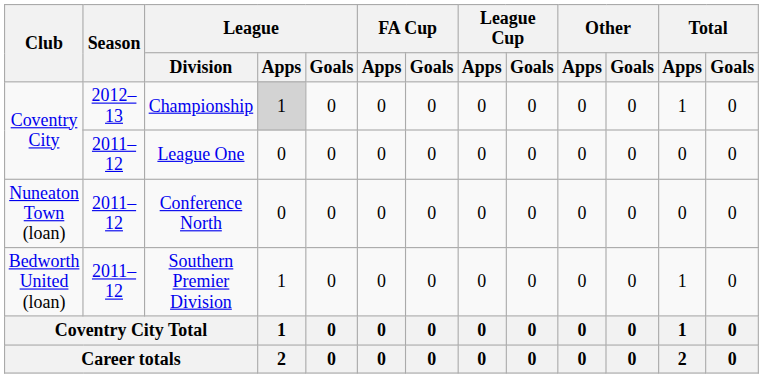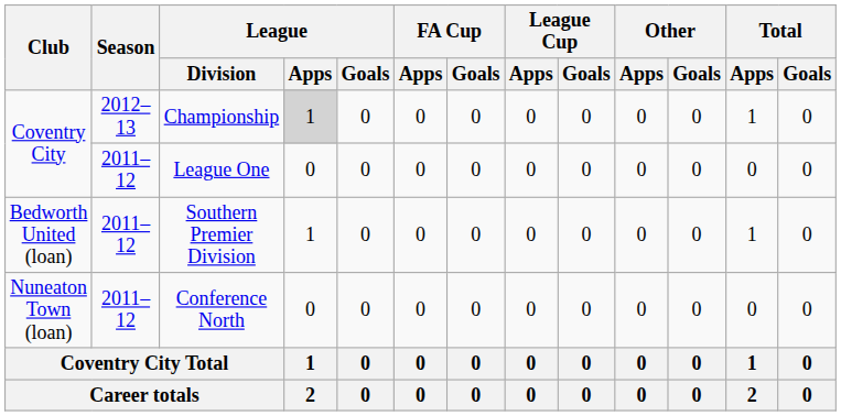 <table class="wikitable" style="text-align: center;">
 <tr>
 <th rowspan="2">Club</th>
 <th rowspan="2">Season</th>
 <th colspan="3">League</th>
 <th colspan="2">FA Cup</th>
 <th colspan="2">League Cup</th>
 <th colspan="2">Other</th>
 <th colspan="2">Total</th>
 </tr>
 <tr>
 <th>Division</th>
 <th>Apps</th>
 <th>Goals</th>
 <th>Apps</th>
 <th>Goals</th>
 <th>Apps</th>
 <th>Goals</th>
 <th>Apps</th>
 <th>Goals</th>
 <th>Apps</th>
 <th>Goals</th>
 </tr>
 <tr>
 <td rowspan="2" valign="center"><a href='#'>Coventry City</a></td>
 <td><a href='#'>2012–13</a></td>
 <td><a href='#'>Championship</a></td>
 <td style="background: lightgrey;">1</td>
 <td>0</td>
 <td>0</td>
 <td>0</td>
 <td>0</td>
 <td>0</td>
 <td>0</td>
 <td>0</td>
 <td>1</td>
 <td>0</td>
 </tr>
 <tr>
 <td><a href='#'>2011–12</a></td>
 <td><a href='#'>League One</a></td>
 <td>0</td>
 <td>0</td>
 <td>0</td>
 <td>0</td>
 <td>0</td>
 <td>0</td>
 <td>0</td>
 <td>0</td>
 <td>0</td>
 <td>0</td>
 </tr>
 <tr>
+<td rowspan="1" valign="center"><a href='#'>Bedworth United</a> (loan)</td>
+<td><a href='#'>2011–12</a></td>
+<td><a href='#'>Southern Premier Division</a></td>
+<td>1</td>
+<td>0</td>
+<td>0</td>
+<td>0</td>
+<td>0</td>
+<td>0</td>
+<td>0</td>
+<td>0</td>
+<td>1</td>
+<td>0</td>
+</tr>
+<tr>
 <td rowspan="1" valign="center"><a href='#'>Nuneaton Town</a> (loan)</td>
 <td><a href='#'>2011–12</a></td>
 <td><a href='#'>Conference North</a></td>
 <td>0</td>
 <td>0</td>
 <td>0</td>
 <td>0</td>
 <td>0</td>
 <td>0</td>
 <td>0</td>
 <td>0</td>
 <td>0</td>
-<td>0</td>
-</tr>
-<tr>
-<td rowspan="1" valign="center"><a href='#'>Bedworth United</a> (loan)</td>
-<td><a href='#'>2011–12</a></td>
-<td><a href='#'>Southern Premier Division</a></td>
-<td>1</td>
-<td>0</td>
-<td>0</td>
-<td>0</td>
-<td>0</td>
-<td>0</td>
-<td>0</td>
-<td>0</td>
-<td>1</td>
 <td>0</td>
 </tr>
 <tr>
 <th colspan="3">Coventry City Total</th>
 <th>1</th>
 <th>0</th>
 <th>0</th>
 <th>0</th>
 <th>0</th>
 <th>0</th>
 <th>0</th>
 <th>0</th>
 <th>1</th>
 <th>0</th>
 </tr>
 <tr>
 <th colspan="3">Career totals</th>
 <th>2</th>
 <th>0</th>
 <th>0</th>
 <th>0</th>
 <th>0</th>
 <th>0</th>
 <th>0</th>
 <th>0</th>
 <th>2</th>
 <th>0</th>
 </tr>
 </table>
